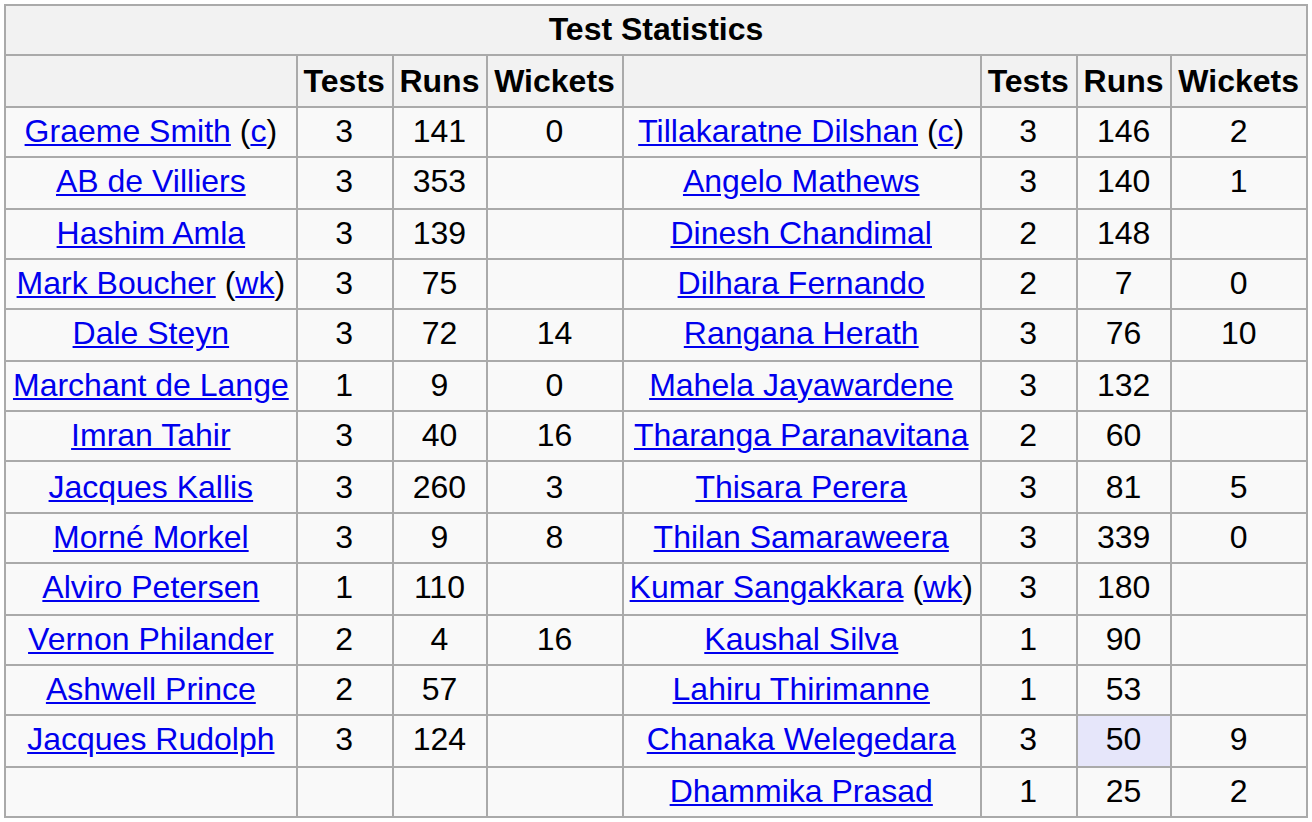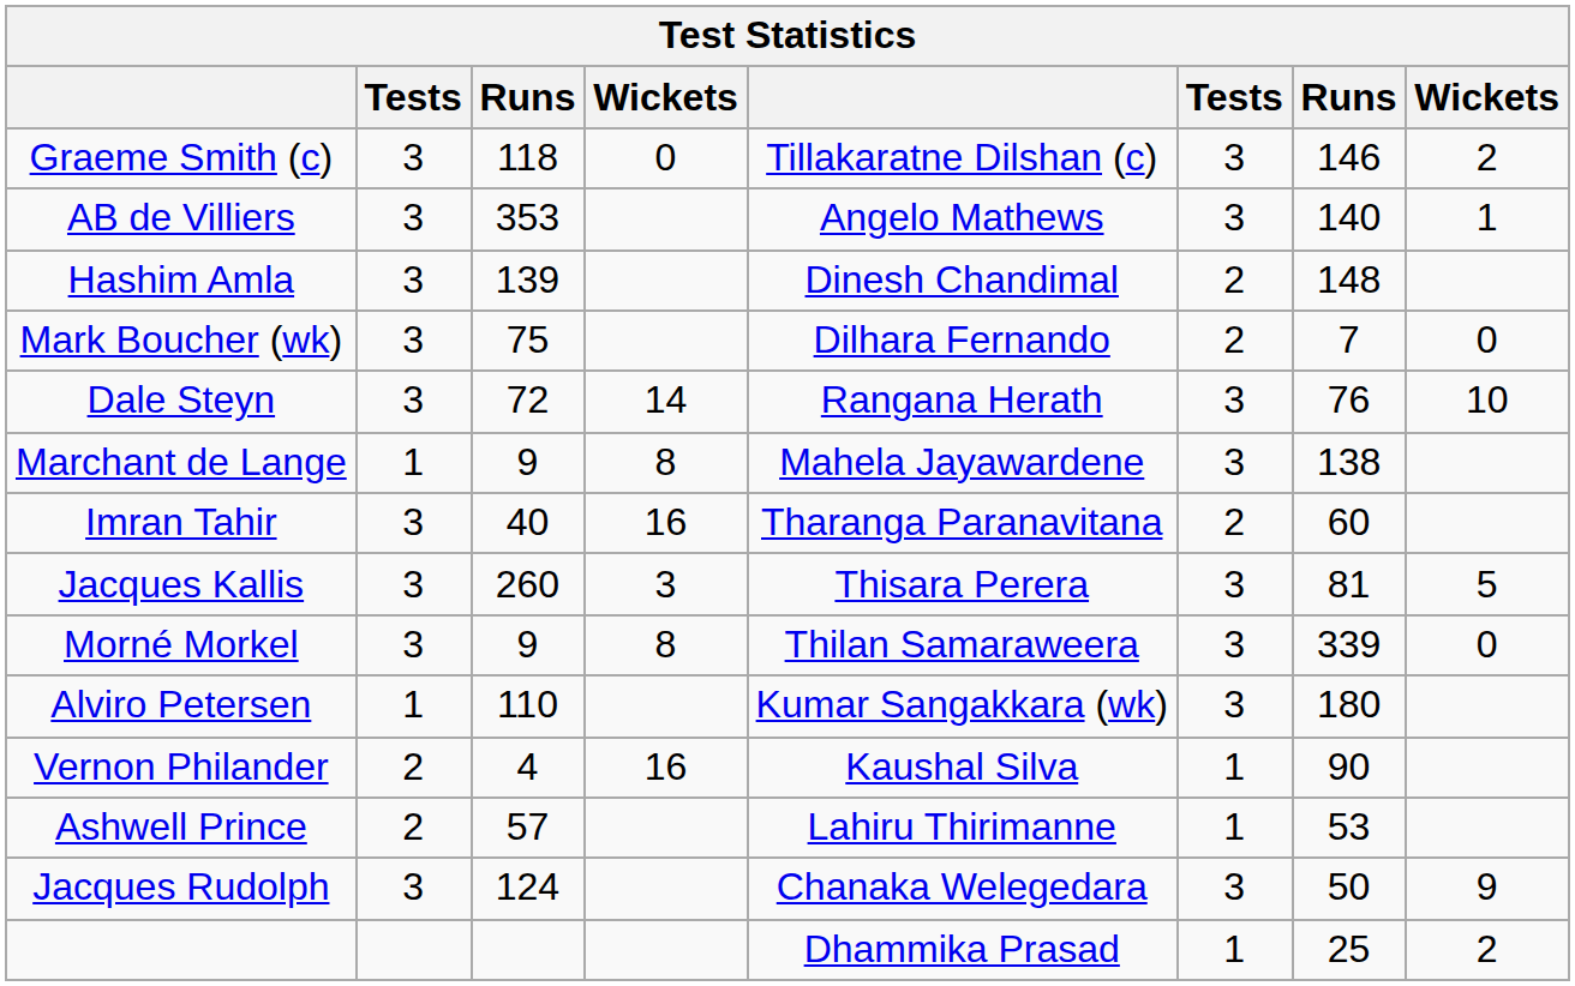 <table class="wikitable sortable" style="text-align:center; margin:auto">
 <tr>
 <th colspan=8>Test Statistics</th>
 </tr>
 <tr>
 <th></th>
 <th>Tests</th>
 <th>Runs</th>
 <th>Wickets</th>
 <th></th>
 <th>Tests</th>
 <th>Runs</th>
 <th>Wickets</th>
 </tr>
 <tr>
 <td><a href='#'>Graeme Smith</a> (<a href='#'>c</a>)</td>
 <td>3</td>
-<td>141</td>
+<td>118</td>
 <td>0</td>
 <td><a href='#'>Tillakaratne Dilshan</a> (<a href='#'>c</a>)</td>
 <td>3</td>
 <td>146</td>
 <td>2</td>
 </tr>
 <tr>
 <td><a href='#'>AB de Villiers</a></td>
 <td>3</td>
 <td>353</td>
 <td></td>
 <td><a href='#'>Angelo Mathews</a></td>
 <td>3</td>
 <td>140</td>
 <td>1</td>
 </tr>
 <tr>
 <td><a href='#'>Hashim Amla</a></td>
 <td>3</td>
 <td>139</td>
 <td></td>
 <td><a href='#'>Dinesh Chandimal</a></td>
 <td>2</td>
 <td>148</td>
 <td></td>
 </tr>
 <tr>
 <td><a href='#'>Mark Boucher</a> (<a href='#'>wk</a>)</td>
 <td>3</td>
 <td>75</td>
 <td></td>
 <td><a href='#'>Dilhara Fernando</a></td>
 <td>2</td>
 <td>7</td>
 <td>0</td>
 </tr>
 <tr>
 <td><a href='#'>Dale Steyn</a></td>
 <td>3</td>
 <td>72</td>
 <td>14</td>
 <td><a href='#'>Rangana Herath</a></td>
 <td>3</td>
 <td>76</td>
 <td>10</td>
 </tr>
 <tr>
 <td><a href='#'>Marchant de Lange</a></td>
 <td>1</td>
 <td>9</td>
-<td>0</td>
+<td>8</td>
 <td><a href='#'>Mahela Jayawardene</a></td>
 <td>3</td>
-<td>132</td>
+<td>138</td>
 <td></td>
 </tr>
 <tr>
 <td><a href='#'>Imran Tahir</a></td>
 <td>3</td>
 <td>40</td>
 <td>16</td>
 <td><a href='#'>Tharanga Paranavitana</a></td>
 <td>2</td>
 <td>60</td>
 <td></td>
 </tr>
 <tr>
 <td><a href='#'>Jacques Kallis</a></td>
 <td>3</td>
 <td>260</td>
 <td>3</td>
 <td><a href='#'>Thisara Perera</a></td>
 <td>3</td>
 <td>81</td>
 <td>5</td>
 </tr>
 <tr>
 <td><a href='#'>Morné Morkel</a></td>
 <td>3</td>
 <td>9</td>
 <td>8</td>
 <td><a href='#'>Thilan Samaraweera</a></td>
 <td>3</td>
 <td>339</td>
 <td>0</td>
 </tr>
 <tr>
 <td><a href='#'>Alviro Petersen</a></td>
 <td>1</td>
 <td>110</td>
 <td></td>
 <td><a href='#'>Kumar Sangakkara</a> (<a href='#'>wk</a>)</td>
 <td>3</td>
 <td>180</td>
 <td></td>
 </tr>
 <tr>
 <td><a href='#'>Vernon Philander</a></td>
 <td>2</td>
 <td>4</td>
 <td>16</td>
 <td><a href='#'>Kaushal Silva</a></td>
 <td>1</td>
 <td>90</td>
 <td></td>
 </tr>
 <tr>
 <td><a href='#'>Ashwell Prince</a></td>
 <td>2</td>
 <td>57</td>
 <td></td>
 <td><a href='#'>Lahiru Thirimanne</a></td>
 <td>1</td>
 <td>53</td>
 <td></td>
 </tr>
 <tr>
 <td><a href='#'>Jacques Rudolph</a></td>
 <td>3</td>
 <td>124</td>
 <td></td>
 <td><a href='#'>Chanaka Welegedara</a></td>
 <td>3</td>
-<td style="background: lavender;">50</td>
+<td>50</td>
 <td>9</td>
 </tr>
 <tr>
 <td></td>
 <td></td>
 <td></td>
 <td></td>
 <td><a href='#'>Dhammika Prasad</a></td>
 <td>1</td>
 <td>25</td>
 <td>2</td>
 </tr>
 </table>
